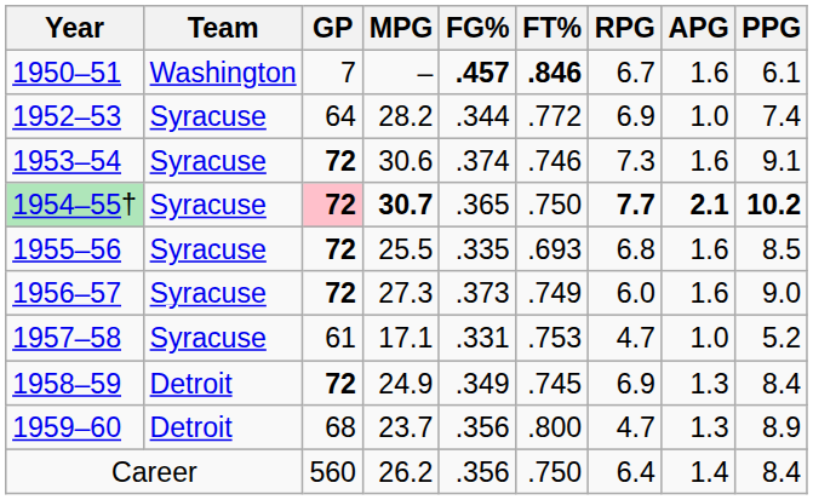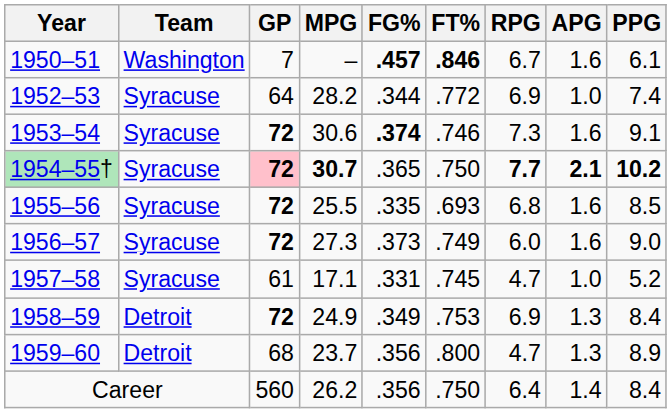 <table class="wikitable sortable" style="font-size:95%; text-align:right;">
 <tr>
 <th>Year</th>
 <th>Team</th>
 <th>GP</th>
 <th>MPG</th>
 <th>FG%</th>
 <th>FT%</th>
 <th>RPG</th>
 <th>APG</th>
 <th>PPG</th>
 </tr>
 <tr>
 <td style="text-align:left;"><a href='#'>1950–51</a></td>
 <td style="text-align:left;"><a href='#'>Washington</a></td>
 <td>7</td>
 <td>–</td>
 <td><strong>.457</strong></td>
 <td><strong>.846</strong></td>
 <td>6.7</td>
 <td>1.6</td>
 <td>6.1</td>
 </tr>
 <tr>
 <td style="text-align:left;"><a href='#'>1952–53</a></td>
 <td style="text-align:left;"><a href='#'>Syracuse</a></td>
 <td>64</td>
 <td>28.2</td>
 <td>.344</td>
 <td>.772</td>
 <td>6.9</td>
 <td>1.0</td>
 <td>7.4</td>
 </tr>
 <tr>
 <td style="text-align:left;"><a href='#'>1953–54</a></td>
 <td style="text-align:left;"><a href='#'>Syracuse</a></td>
 <td><strong>72</strong></td>
 <td>30.6</td>
-<td>.374</td>
+<td><strong>.374</strong></td>
 <td>.746</td>
 <td>7.3</td>
 <td>1.6</td>
 <td>9.1</td>
 </tr>
 <tr>
 <td style="text-align:left;background:#afe6ba;"><a href='#'>1954–55</a>†</td>
 <td style="text-align:left;"><a href='#'>Syracuse</a></td>
 <td style="background: pink;"><strong>72</strong></td>
 <td><strong>30.7</strong></td>
 <td>.365</td>
 <td>.750</td>
 <td><strong>7.7</strong></td>
 <td><strong>2.1</strong></td>
 <td><strong>10.2</strong></td>
 </tr>
 <tr>
 <td style="text-align:left;"><a href='#'>1955–56</a></td>
 <td style="text-align:left;"><a href='#'>Syracuse</a></td>
 <td><strong>72</strong></td>
 <td>25.5</td>
 <td>.335</td>
 <td>.693</td>
 <td>6.8</td>
 <td>1.6</td>
 <td>8.5</td>
 </tr>
 <tr>
 <td style="text-align:left;"><a href='#'>1956–57</a></td>
 <td style="text-align:left;"><a href='#'>Syracuse</a></td>
 <td><strong>72</strong></td>
 <td>27.3</td>
 <td>.373</td>
 <td>.749</td>
 <td>6.0</td>
 <td>1.6</td>
 <td>9.0</td>
 </tr>
 <tr>
 <td style="text-align:left;"><a href='#'>1957–58</a></td>
 <td style="text-align:left;"><a href='#'>Syracuse</a></td>
 <td>61</td>
 <td>17.1</td>
 <td>.331</td>
-<td>.753</td>
+<td>.745</td>
 <td>4.7</td>
 <td>1.0</td>
 <td>5.2</td>
 </tr>
 <tr>
 <td style="text-align:left;"><a href='#'>1958–59</a></td>
 <td style="text-align:left;"><a href='#'>Detroit</a></td>
 <td><strong>72</strong></td>
 <td>24.9</td>
 <td>.349</td>
-<td>.745</td>
+<td>.753</td>
 <td>6.9</td>
 <td>1.3</td>
 <td>8.4</td>
 </tr>
 <tr>
 <td style="text-align:left;"><a href='#'>1959–60</a></td>
 <td style="text-align:left;"><a href='#'>Detroit</a></td>
 <td>68</td>
 <td>23.7</td>
 <td>.356</td>
 <td>.800</td>
 <td>4.7</td>
 <td>1.3</td>
 <td>8.9</td>
 </tr>
 <tr class="sortbottom">
 <td colspan="2" style="text-align:center;">Career</td>
 <td>560</td>
 <td>26.2</td>
 <td>.356</td>
 <td>.750</td>
 <td>6.4</td>
 <td>1.4</td>
 <td>8.4</td>
 </tr>
 </table>
